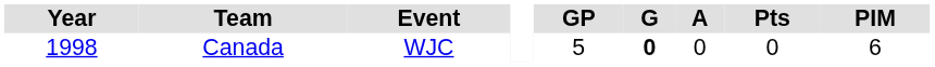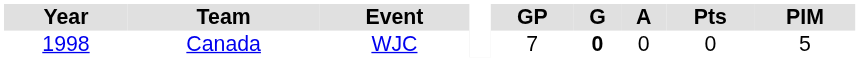 <table border="0" cellpadding="1" cellspacing="0" style="text-align:center; width:40em">
 <tr ALIGN="center" bgcolor="#e0e0e0">
 <th>Year</th>
 <th>Team</th>
 <th>Event</th>
 <th rowspan="99" bgcolor="#ffffff"> </th>
 <th>GP</th>
 <th>G</th>
 <th>A</th>
 <th>Pts</th>
 <th>PIM</th>
 </tr>
 <tr>
 <td><a href='#'>1998</a></td>
 <td><a href='#'>Canada</a></td>
 <td><a href='#'>WJC</a></td>
-<td>5</td>
+<td>7</td>
 <td><strong>0</strong></td>
 <td>0</td>
 <td>0</td>
-<td>6</td>
+<td>5</td>
 </tr>
 </table>
